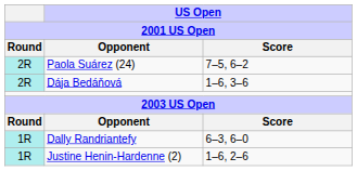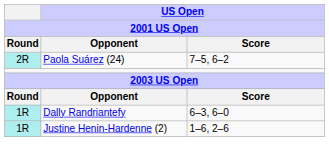 <table class="wikitable collapsible collapsed">
 <tr>
 <th></th>
 <th colspan=2 style="background:#ccf;"><a href='#'>US Open</a></th>
 </tr>
 <tr>
 <th colspan=3 style="background:#ccf;"><a href='#'>2001 US Open</a></th>
 </tr>
 <tr>
 <th>Round</th>
 <th width=225>Opponent</th>
 <th width=210>Score</th>
 </tr>
 <tr>
 <td style="text-align:center; background:#afeeee;">2R</td>
 <td> <a href='#'>Paola Suárez</a> (24)</td>
 <td>7–5, 6–2</td>
-</tr>
-<tr>
-<td style="text-align:center; background:#afeeee;">2R</td>
-<td> <a href='#'>Dája Bedáňová</a></td>
-<td>1–6, 3–6</td>
 </tr>
 <tr>
 <td colspan=3></td>
 </tr>
 <tr>
 <th colspan=3 style="background:#ccf;"><a href='#'>2003 US Open</a></th>
 </tr>
 <tr>
 <th>Round</th>
 <th width=225>Opponent</th>
 <th width=210>Score</th>
 </tr>
 <tr>
 <td style="text-align:center; background:#afeeee;">1R</td>
 <td> <a href='#'>Dally Randriantefy</a></td>
 <td>6–3, 6–0</td>
 </tr>
 <tr>
 <td style="text-align:center; background:#afeeee;">1R</td>
 <td> <a href='#'>Justine Henin-Hardenne</a> (2)</td>
 <td>1–6, 2–6</td>
 </tr>
 </table>
